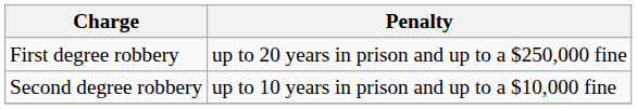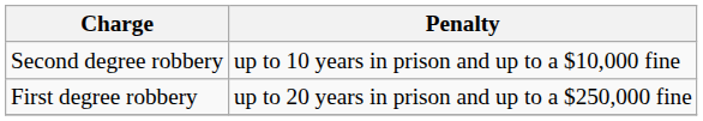 <table class="wikitable">
 <tr>
 <th>Charge</th>
 <th>Penalty</th>
 </tr>
 <tr>
+<td>Second degree robbery</td>
+<td>up to 10 years in prison and up to a $10,000 fine</td>
+</tr>
+<tr>
 <td>First degree robbery</td>
 <td>up to 20 years in prison and up to a $250,000 fine</td>
 </tr>
 <tr>
-<td>Second degree robbery</td>
-<td>up to 10 years in prison and up to a $10,000 fine</td>
-</tr>
-<tr>
 </tr>
 </table>
